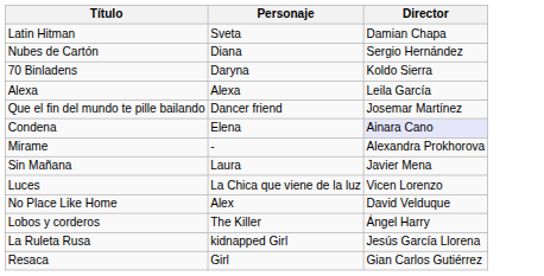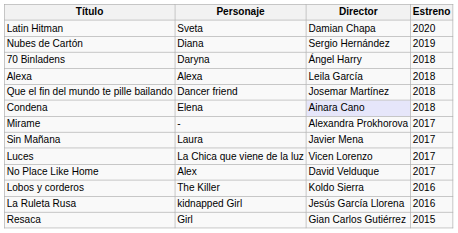 <table class="wikitable">
 <tr>
 <th>Título</th>
 <th>Personaje</th>
 <th>Director</th>
+<th>Estreno</th>
 </tr>
 <tr>
 <td>Latin Hitman</td>
 <td>Sveta</td>
 <td>Damian Chapa</td>
+<td>2020</td>
 </tr>
 <tr>
 <td>Nubes de Cartón</td>
 <td>Diana</td>
 <td>Sergio Hernández</td>
+<td>2019</td>
 </tr>
 <tr>
 <td>70 Binladens</td>
 <td>Daryna</td>
-<td>Koldo Sierra</td>
+<td>Ángel Harry</td>
+<td>2018</td>
 </tr>
 <tr>
 <td>Alexa</td>
 <td>Alexa</td>
 <td>Leila García</td>
+<td>2018</td>
 </tr>
 <tr>
 <td>Que el fin del mundo te pille bailando</td>
 <td>Dancer friend</td>
 <td>Josemar Martínez</td>
+<td>2018</td>
 </tr>
 <tr>
 <td>Condena</td>
 <td>Elena</td>
 <td style="background: lavender;">Ainara Cano</td>
+<td>2018</td>
 </tr>
 <tr>
 <td>Mirame</td>
 <td>-</td>
 <td>Alexandra Prokhorova</td>
+<td>2017</td>
 </tr>
 <tr>
 <td>Sin Mañana</td>
 <td>Laura</td>
 <td>Javier Mena</td>
+<td>2017</td>
 </tr>
 <tr>
 <td>Luces</td>
 <td>La Chica que viene de la luz</td>
 <td>Vicen Lorenzo</td>
+<td>2017</td>
 </tr>
 <tr>
 <td>No Place Like Home</td>
 <td>Alex</td>
 <td>David Velduque</td>
+<td>2017</td>
 </tr>
 <tr>
 <td>Lobos y corderos</td>
 <td>The Killer</td>
-<td>Ángel Harry</td>
+<td>Koldo Sierra</td>
+<td>2016</td>
 </tr>
 <tr>
 <td>La Ruleta Rusa</td>
 <td>kidnapped Girl</td>
 <td>Jesús García Llorena</td>
+<td>2016</td>
 </tr>
 <tr>
 <td>Resaca</td>
 <td>Girl</td>
 <td>Gian Carlos Gutiérrez</td>
+<td>2015</td>
 </tr>
 </table>
